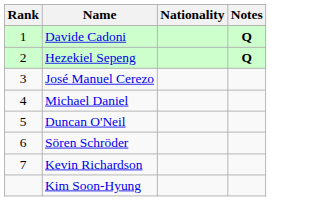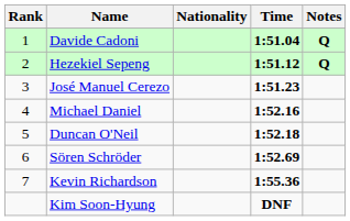 <table class="wikitable sortable" style="text-align:center">
 <tr>
 <th>Rank</th>
 <th>Name</th>
 <th>Nationality</th>
+<th>Time</th>
 <th>Notes</th>
 </tr>
 <tr bgcolor=ccffcc>
 <td>1</td>
 <td align=left><a href='#'>Davide Cadoni</a></td>
 <td align=left></td>
+<td><strong>1:51.04</strong></td>
 <td><strong>Q</strong></td>
 </tr>
 <tr bgcolor=ccffcc>
 <td>2</td>
 <td align=left><a href='#'>Hezekiel Sepeng</a></td>
 <td align=left></td>
+<td><strong>1:51.12</strong></td>
 <td><strong>Q</strong></td>
 </tr>
 <tr>
 <td>3</td>
 <td align=left><a href='#'>José Manuel Cerezo</a></td>
 <td align=left></td>
+<td><strong>1:51.23</strong></td>
 <td></td>
 </tr>
 <tr>
 <td>4</td>
 <td align=left><a href='#'>Michael Daniel</a></td>
 <td align=left></td>
+<td><strong>1:52.16</strong></td>
 <td></td>
 </tr>
 <tr>
 <td>5</td>
 <td align=left><a href='#'>Duncan O'Neil</a></td>
 <td align=left></td>
+<td><strong>1:52.18</strong></td>
 <td></td>
 </tr>
 <tr>
 <td>6</td>
 <td align=left><a href='#'>Sören Schröder</a></td>
 <td align=left></td>
+<td><strong>1:52.69</strong></td>
 <td></td>
 </tr>
 <tr>
 <td>7</td>
 <td align=left><a href='#'>Kevin Richardson</a></td>
 <td align=left></td>
+<td><strong>1:55.36</strong></td>
 <td></td>
 </tr>
 <tr>
 <td></td>
 <td align=left><a href='#'>Kim Soon-Hyung</a></td>
 <td align=left></td>
+<td><strong>DNF</strong></td>
 <td></td>
 </tr>
 </table>
